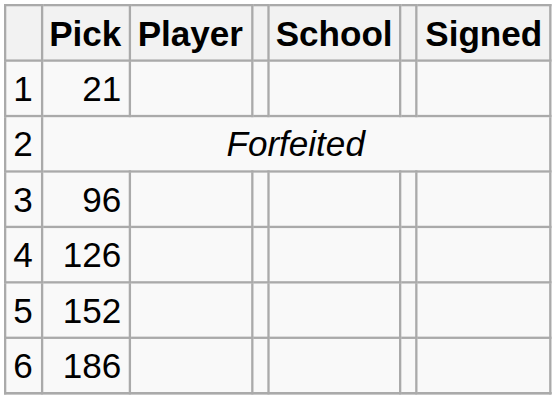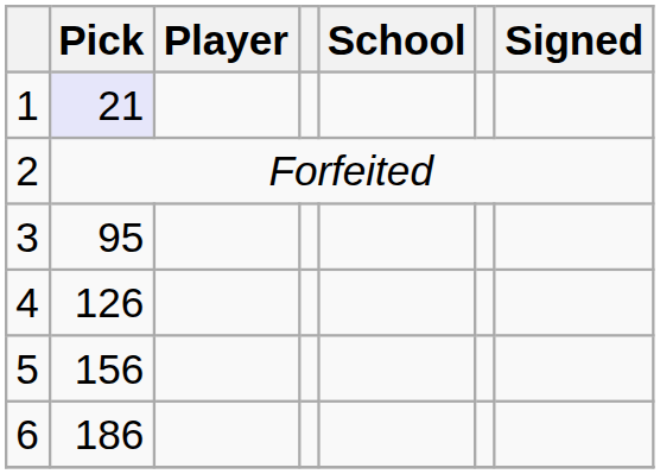 <table class="wikitable sortable" margin: 5px; text-align: style="font-size: 95%; text-align: center;">
 <tr>
 <th scope="col"></th>
 <th scope="col" class="unsortable">Pick</th>
 <th scope="col" class="unsortable">Player</th>
 <th scope="col"></th>
 <th scope="col">School</th>
 <th scope="col"></th>
 <th scope="col">Signed</th>
 </tr>
 <tr>
 <td>1</td>
-<td align="right">21</td>
+<td align="right" style="background: lavender;">21</td>
 <td align="left"></td>
 <td></td>
 <td></td>
 <td></td>
 <td></td>
 </tr>
 <tr>
 <td>2</td>
 <td colspan="6;" align="center"><em>Forfeited</em> </td>
 </tr>
 <tr>
 <td>3</td>
-<td align="right">96</td>
+<td align="right">95</td>
 <td align="left"></td>
 <td></td>
 <td></td>
 <td></td>
 <td></td>
 </tr>
 <tr>
 <td>4</td>
 <td align="right">126</td>
 <td align="left"></td>
 <td></td>
 <td></td>
 <td></td>
 <td></td>
 </tr>
 <tr>
 <td>5</td>
-<td align="right">152</td>
+<td align="right">156</td>
 <td align="left"></td>
 <td></td>
 <td></td>
 <td></td>
 <td></td>
 </tr>
 <tr>
 <td>6</td>
 <td align="right">186</td>
 <td align="left"></td>
 <td></td>
 <td></td>
 <td></td>
 <td></td>
 </tr>
 <tr>
 </tr>
 </table>
